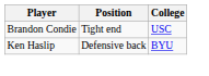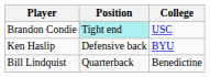 <table class="wikitable">
 <tr>
 <th>Player</th>
 <th>Position</th>
 <th>College</th>
 </tr>
 <tr>
 <td>Brandon Condie</td>
-<td>Tight end</td>
+<td style="background: paleturquoise;">Tight end</td>
 <td><a href='#'>USC</a></td>
 </tr>
 <tr>
 <td>Ken Haslip</td>
 <td>Defensive back</td>
 <td><a href='#'>BYU</a></td>
 </tr>
+<tr>
+<td>Bill Lindquist</td>
+<td>Quarterback</td>
+<td>Benedictine</td>
+</tr>
 </table>
